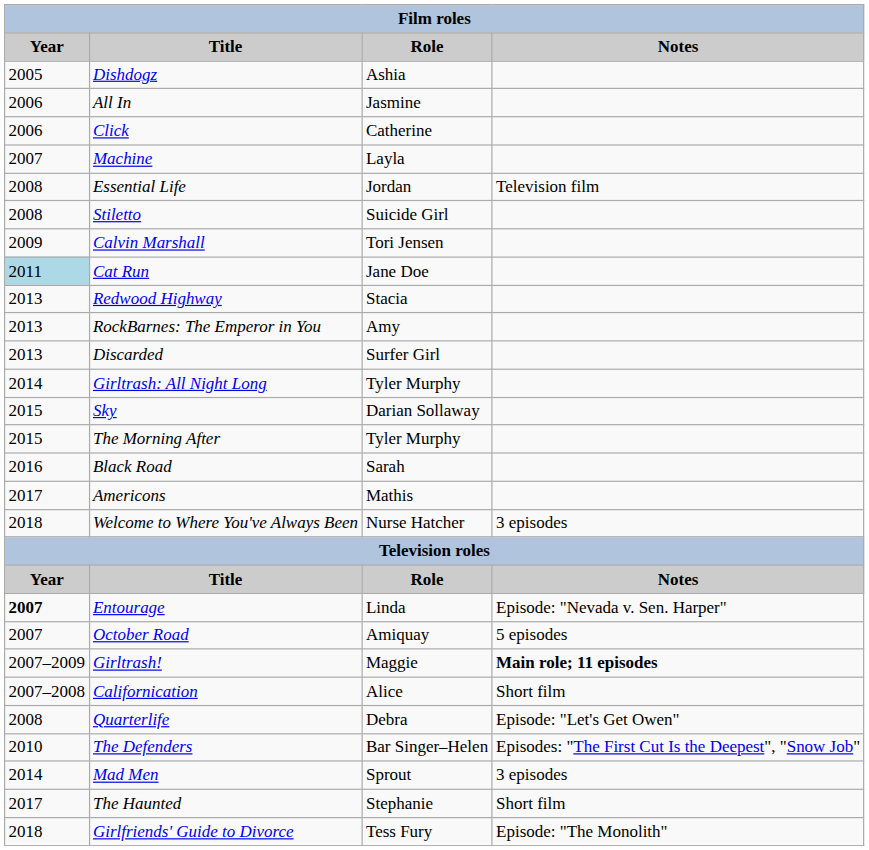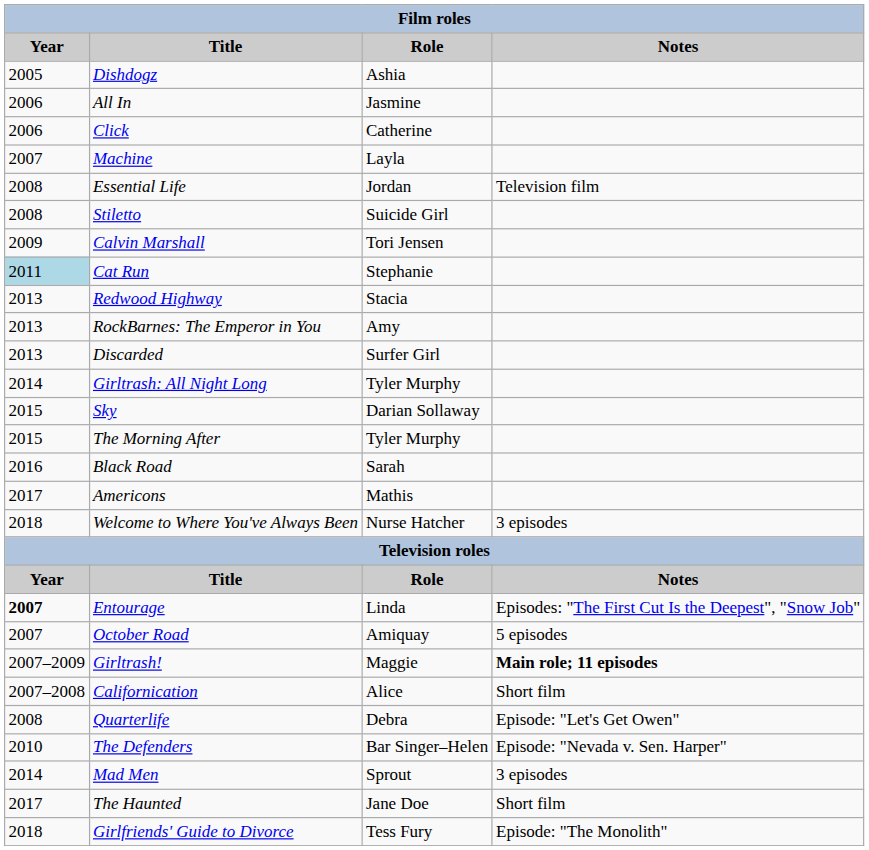 <table class="wikitable" style="font-size:90%">
 <tr>
 <th colspan="4" style="background:#B0C4DE;">Film roles</th>
 </tr>
 <tr style="text-align:center;">
 <th style="background:#ccc;">Year</th>
 <th style="background:#ccc;">Title</th>
 <th style="background:#ccc;">Role</th>
 <th style="background:#ccc;">Notes</th>
 </tr>
 <tr>
 <td>2005</td>
 <td><em><a href='#'>Dishdogz</a></em></td>
 <td>Ashia</td>
 <td></td>
 </tr>
 <tr>
 <td>2006</td>
 <td><em>All In</em></td>
 <td>Jasmine</td>
 <td></td>
 </tr>
 <tr>
 <td>2006</td>
 <td><em><a href='#'>Click</a></em></td>
 <td>Catherine</td>
 <td></td>
 </tr>
 <tr>
 <td>2007</td>
 <td><em><a href='#'>Machine</a></em></td>
 <td>Layla</td>
 <td></td>
 </tr>
 <tr>
 <td>2008</td>
 <td><em>Essential Life</em></td>
 <td>Jordan</td>
 <td>Television film</td>
 </tr>
 <tr>
 <td>2008</td>
 <td><em><a href='#'>Stiletto</a></em></td>
 <td>Suicide Girl</td>
 <td></td>
 </tr>
 <tr>
 <td>2009</td>
 <td><em><a href='#'>Calvin Marshall</a></em></td>
 <td>Tori Jensen</td>
 <td></td>
 </tr>
 <tr>
 <td style="background: lightblue;">2011</td>
 <td><em><a href='#'>Cat Run</a></em></td>
-<td>Jane Doe</td>
+<td>Stephanie</td>
 <td></td>
 </tr>
 <tr>
 <td>2013</td>
 <td><em><a href='#'>Redwood Highway</a></em></td>
 <td>Stacia</td>
 <td></td>
 </tr>
 <tr>
 <td>2013</td>
 <td><em>RockBarnes: The Emperor in You</em></td>
 <td>Amy</td>
 <td></td>
 </tr>
 <tr>
 <td>2013</td>
 <td><em>Discarded</em></td>
 <td>Surfer Girl</td>
 <td></td>
 </tr>
 <tr>
 <td>2014</td>
 <td><em><a href='#'>Girltrash: All Night Long</a></em></td>
 <td>Tyler Murphy</td>
 <td></td>
 </tr>
 <tr>
 <td>2015</td>
 <td><em><a href='#'>Sky</a></em></td>
 <td>Darian Sollaway</td>
 <td></td>
 </tr>
 <tr>
 <td>2015</td>
 <td><em>The Morning After</em></td>
 <td>Tyler Murphy</td>
 <td></td>
 </tr>
 <tr>
 <td>2016</td>
 <td><em>Black Road</em></td>
 <td>Sarah</td>
 <td></td>
 </tr>
 <tr>
 <td>2017</td>
 <td><em>Americons</em></td>
 <td>Mathis</td>
 <td></td>
 </tr>
 <tr>
 <td>2018</td>
 <td><em>Welcome to Where You've Always Been</em></td>
 <td>Nurse Hatcher</td>
 <td>3 episodes</td>
 </tr>
 <tr>
 <th colspan="4" style="background:#B0C4DE;">Television roles</th>
 </tr>
 <tr style="text-align:center;">
 <th style="background:#ccc;">Year</th>
 <th style="background:#ccc;">Title</th>
 <th style="background:#ccc;">Role</th>
 <th style="background:#ccc;">Notes</th>
 </tr>
 <tr>
 <td><strong>2007</strong></td>
 <td><em><a href='#'>Entourage</a></em></td>
 <td>Linda</td>
-<td>Episode: "Nevada v. Sen. Harper"</td>
+<td>Episodes: "<a href='#'>The First Cut Is the Deepest</a>", "<a href='#'>Snow Job</a>"</td>
 </tr>
 <tr>
 <td>2007</td>
 <td><em><a href='#'>October Road</a></em></td>
 <td>Amiquay</td>
 <td>5 episodes</td>
 </tr>
 <tr>
 <td>2007–2009</td>
 <td><em><a href='#'>Girltrash!</a></em></td>
 <td>Maggie</td>
 <td><strong>Main role; 11 episodes</strong></td>
 </tr>
 <tr>
 <td>2007–2008</td>
 <td><em><a href='#'>Californication</a></em></td>
 <td>Alice</td>
 <td>Short film</td>
 </tr>
 <tr>
 <td>2008</td>
 <td><em><a href='#'>Quarterlife</a></em></td>
 <td>Debra</td>
 <td>Episode: "Let's Get Owen"</td>
 </tr>
 <tr>
 <td>2010</td>
 <td><em><a href='#'>The Defenders</a></em></td>
 <td>Bar Singer–Helen</td>
-<td>Episodes: "<a href='#'>The First Cut Is the Deepest</a>", "<a href='#'>Snow Job</a>"</td>
+<td>Episode: "Nevada v. Sen. Harper"</td>
 </tr>
 <tr>
 <td>2014</td>
 <td><em><a href='#'>Mad Men</a></em></td>
 <td>Sprout</td>
 <td>3 episodes</td>
 </tr>
 <tr>
 <td>2017</td>
 <td><em>The Haunted</em></td>
-<td>Stephanie</td>
+<td>Jane Doe</td>
 <td>Short film</td>
 </tr>
 <tr>
 <td>2018</td>
 <td><em><a href='#'>Girlfriends' Guide to Divorce</a></em></td>
 <td>Tess Fury</td>
 <td>Episode: "The Monolith"</td>
 </tr>
 <tr>
 </tr>
 </table>
